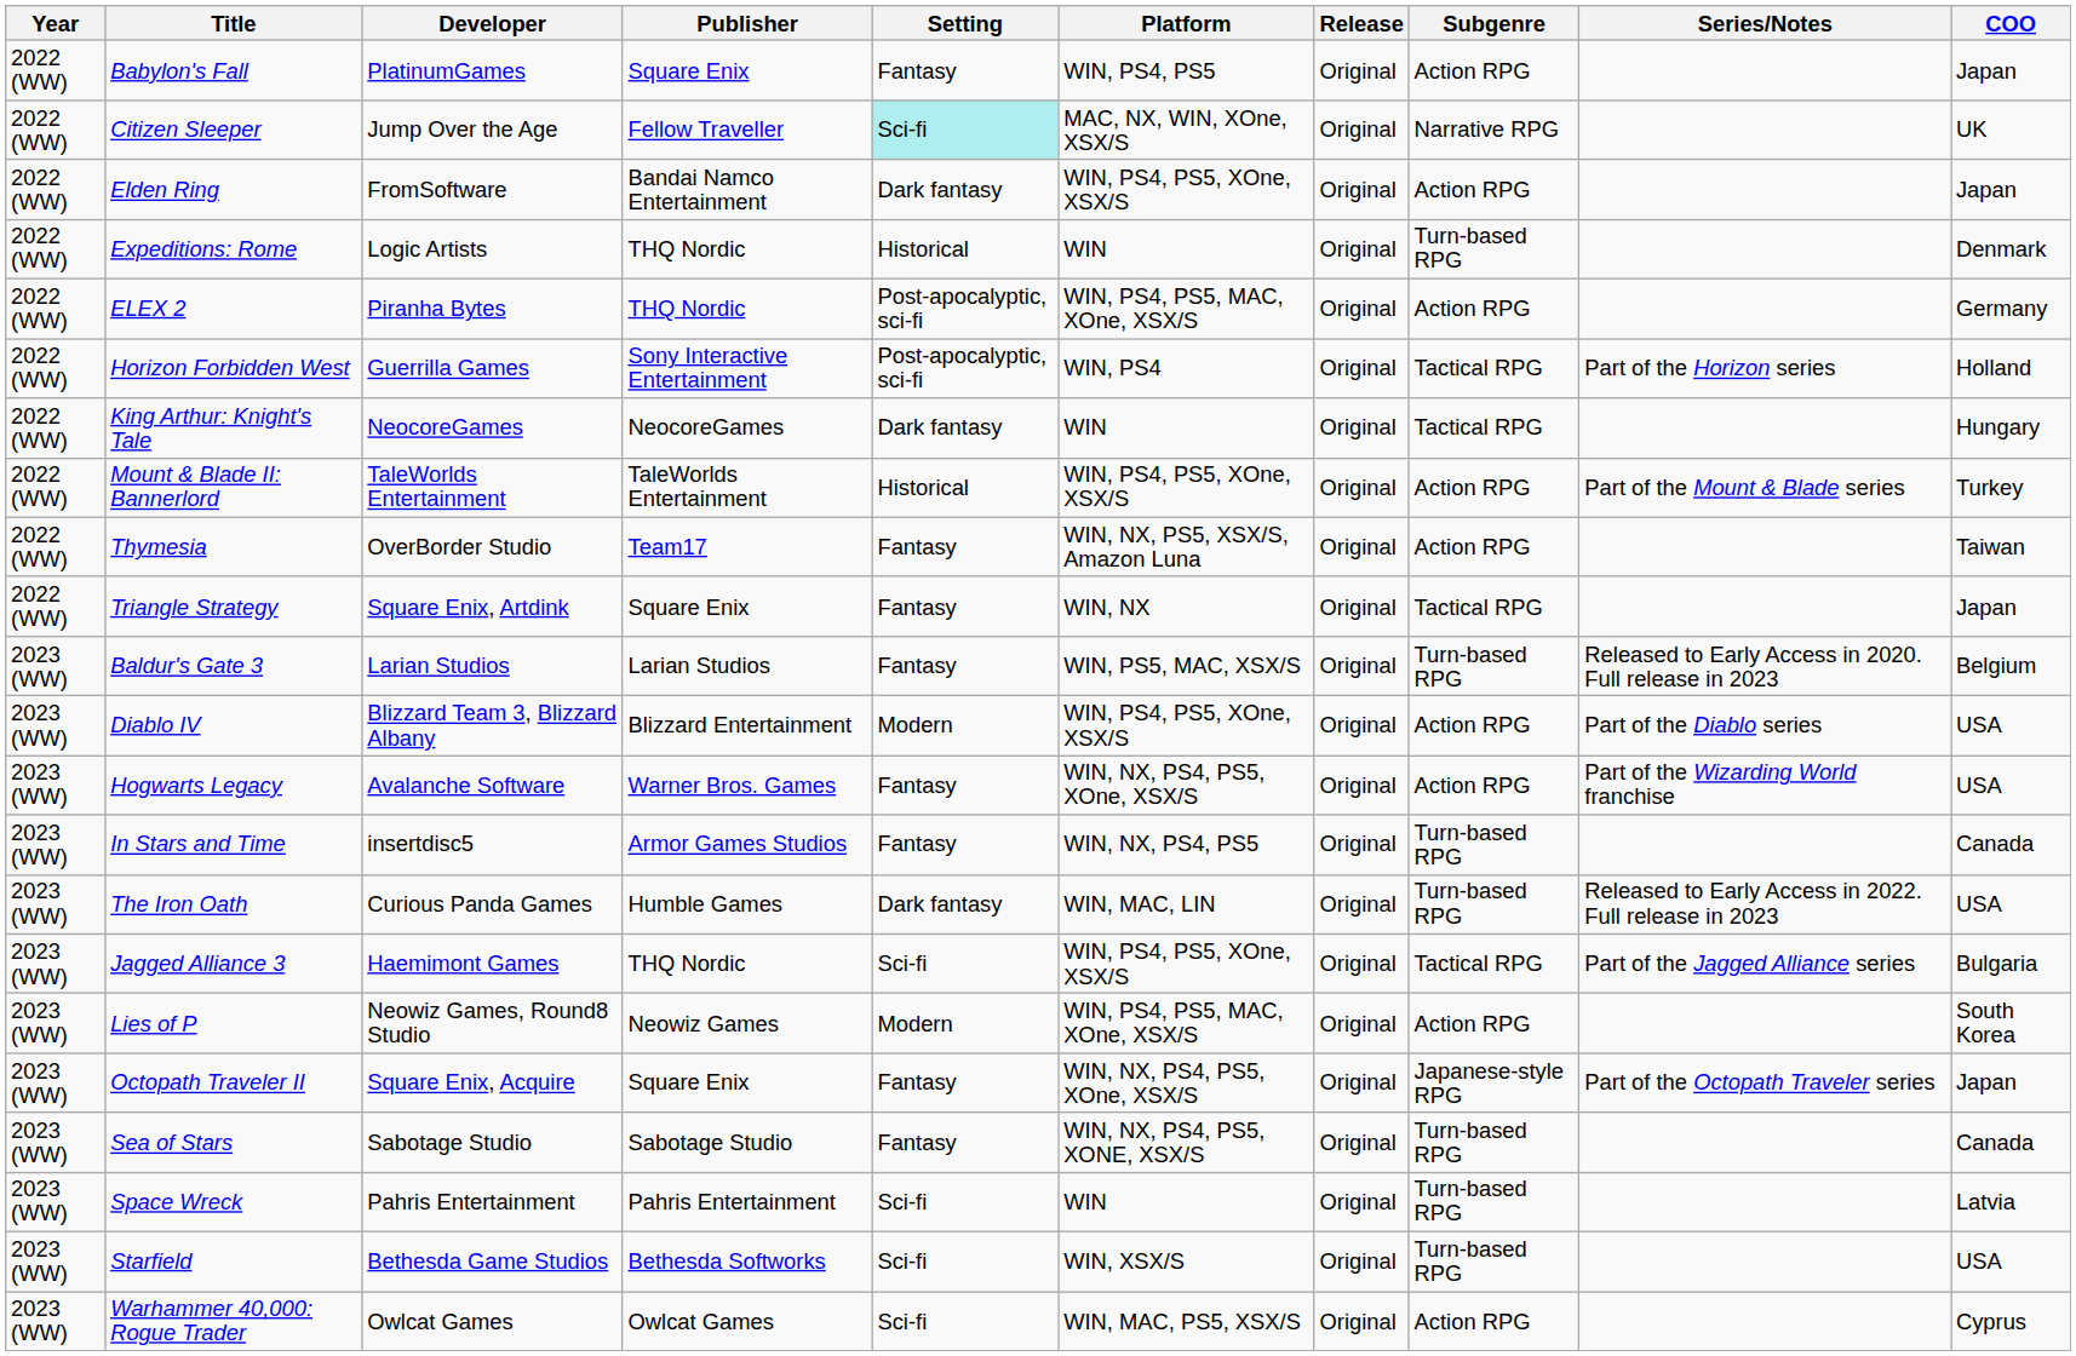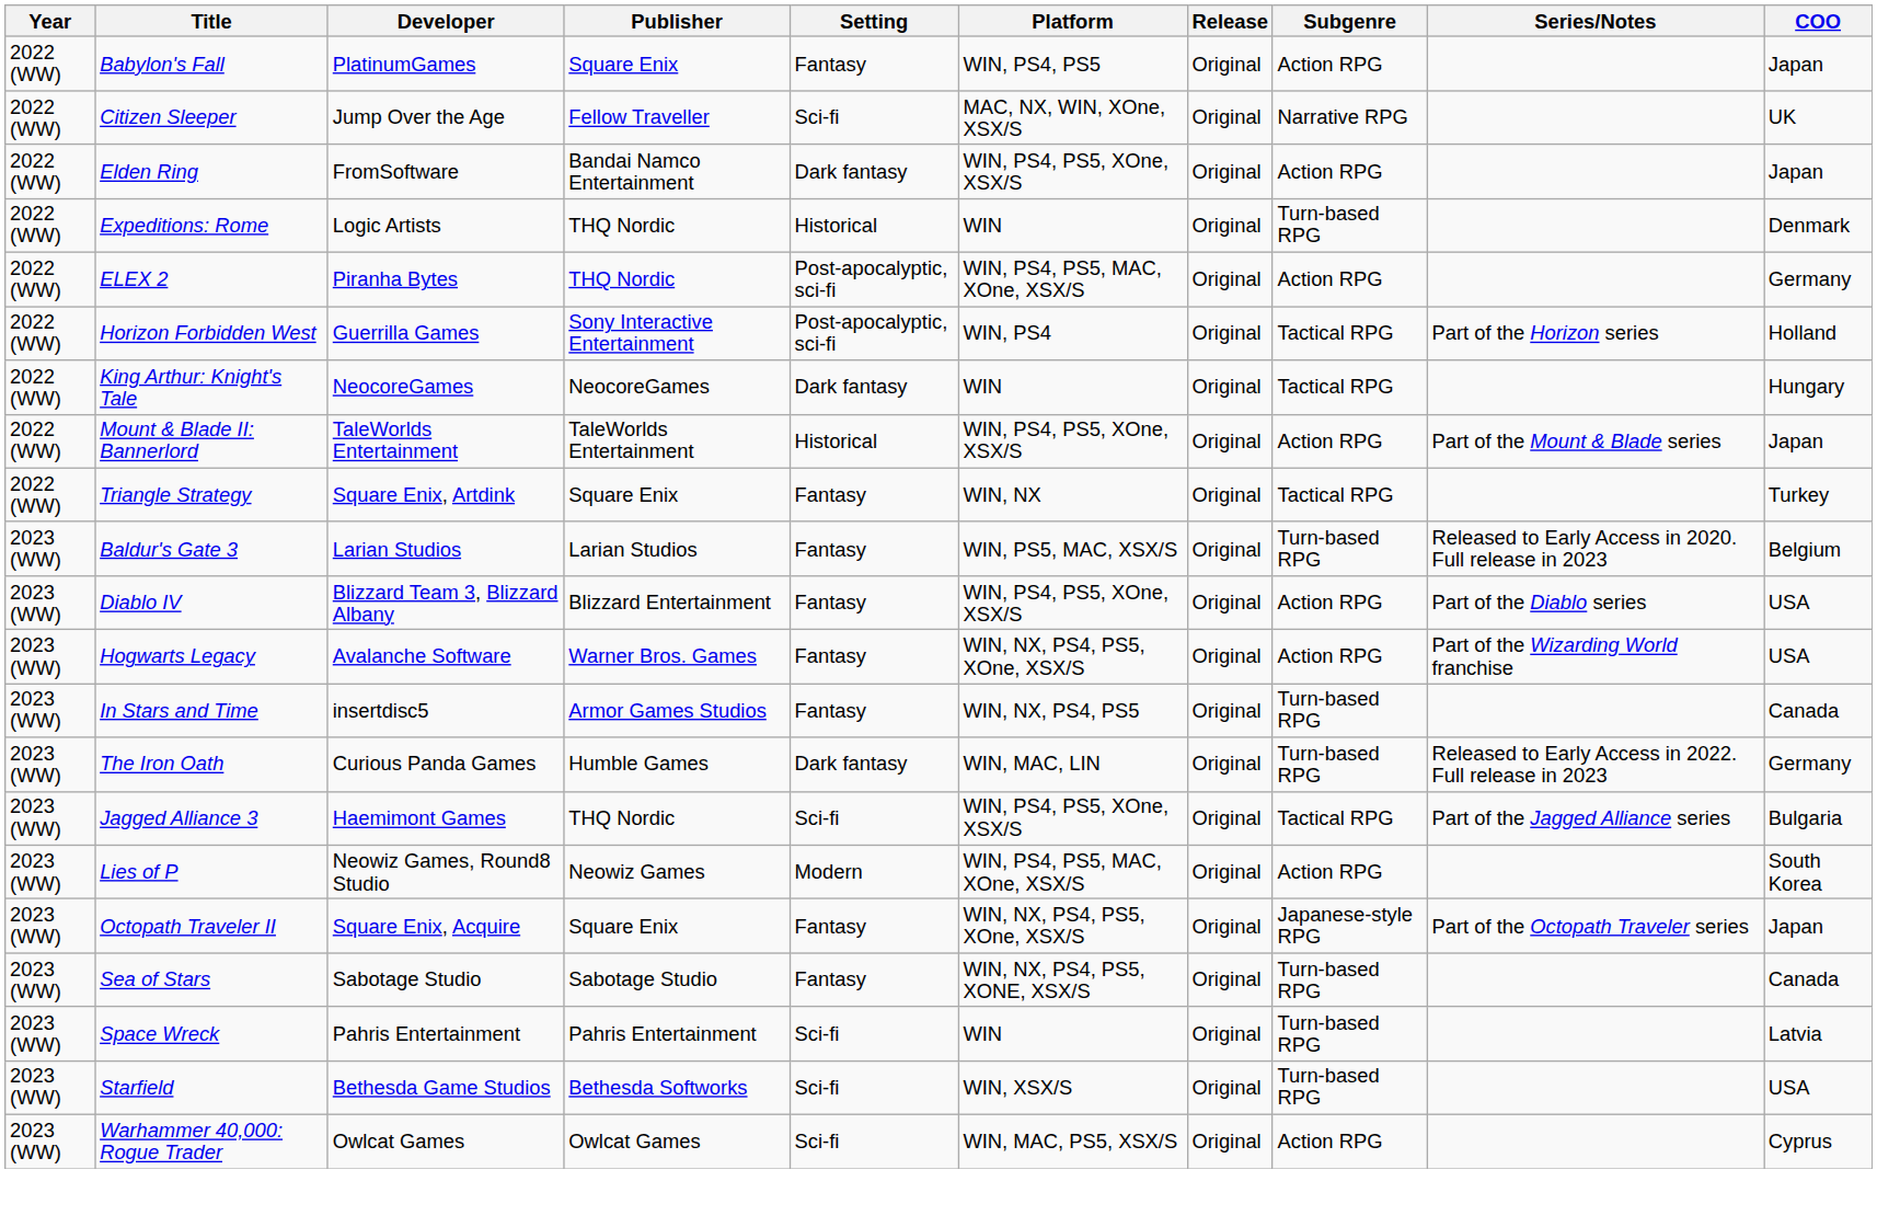 <table class="wikitable sortable" style="font-size:85%;width:100%;">
 <tr>
 <th style="width:4em;">Year</th>
 <th>Title</th>
 <th>Developer</th>
 <th>Publisher</th>
 <th>Setting</th>
 <th>Platform</th>
 <th>Release</th>
 <th>Subgenre</th>
 <th>Series/Notes</th>
 <th><a href='#'>COO</a></th>
 </tr>
 <tr>
 <td>2022 (WW)</td>
 <td><em><a href='#'>Babylon's Fall</a></em></td>
 <td><a href='#'>PlatinumGames</a></td>
 <td><a href='#'>Square Enix</a></td>
 <td>Fantasy</td>
 <td>WIN, PS4, PS5</td>
 <td>Original</td>
 <td>Action RPG</td>
 <td></td>
 <td>Japan</td>
 </tr>
 <tr>
 <td>2022 (WW)</td>
 <td><em><a href='#'>Citizen Sleeper</a></em></td>
 <td>Jump Over the Age</td>
 <td><a href='#'>Fellow Traveller</a></td>
-<td style="background: paleturquoise;">Sci-fi</td>
+<td>Sci-fi</td>
 <td>MAC, NX, WIN, XOne, XSX/S</td>
 <td>Original</td>
 <td>Narrative RPG</td>
 <td></td>
 <td>UK</td>
 </tr>
 <tr>
 <td>2022 (WW)</td>
 <td><em><a href='#'>Elden Ring</a></em></td>
 <td>FromSoftware</td>
 <td>Bandai Namco Entertainment</td>
 <td>Dark fantasy</td>
 <td>WIN, PS4, PS5, XOne, XSX/S</td>
 <td>Original</td>
 <td>Action RPG</td>
 <td></td>
 <td>Japan</td>
 </tr>
 <tr>
 <td>2022 (WW)</td>
 <td><em><a href='#'>Expeditions: Rome</a></em></td>
 <td>Logic Artists</td>
 <td>THQ Nordic</td>
 <td>Historical</td>
 <td>WIN</td>
 <td>Original</td>
 <td>Turn-based RPG</td>
 <td></td>
 <td>Denmark</td>
 </tr>
 <tr>
 <td>2022 (WW)</td>
 <td><em><a href='#'>ELEX 2</a></em></td>
 <td><a href='#'>Piranha Bytes</a></td>
 <td><a href='#'>THQ Nordic</a></td>
 <td>Post-apocalyptic, sci-fi</td>
 <td>WIN, PS4, PS5, MAC, XOne, XSX/S</td>
 <td>Original</td>
 <td>Action RPG</td>
 <td></td>
 <td>Germany</td>
 </tr>
 <tr>
 <td>2022 (WW)</td>
 <td><em><a href='#'>Horizon Forbidden West</a></em></td>
 <td><a href='#'>Guerrilla Games</a></td>
 <td><a href='#'>Sony Interactive Entertainment</a></td>
 <td>Post-apocalyptic, sci-fi</td>
 <td>WIN, PS4</td>
 <td>Original</td>
 <td>Tactical RPG</td>
 <td>Part of the <em><a href='#'>Horizon</a></em> series</td>
 <td>Holland</td>
 </tr>
 <tr>
 <td>2022 (WW)</td>
 <td><em><a href='#'>King Arthur: Knight's Tale</a></em></td>
 <td><a href='#'>NeocoreGames</a></td>
 <td>NeocoreGames</td>
 <td>Dark fantasy</td>
 <td>WIN</td>
 <td>Original</td>
 <td>Tactical RPG</td>
 <td></td>
 <td>Hungary</td>
 </tr>
 <tr>
 <td>2022 (WW)</td>
 <td><em><a href='#'>Mount & Blade II: Bannerlord</a></em></td>
 <td><a href='#'>TaleWorlds Entertainment</a></td>
 <td>TaleWorlds Entertainment</td>
 <td>Historical</td>
 <td>WIN, PS4, PS5, XOne, XSX/S</td>
 <td>Original</td>
 <td>Action RPG</td>
 <td>Part of the <em><a href='#'>Mount & Blade</a></em> series</td>
-<td>Turkey</td>
-</tr>
-<tr>
-<td>2022 (WW)</td>
-<td><em><a href='#'>Thymesia</a></em></td>
-<td>OverBorder Studio</td>
-<td><a href='#'>Team17</a></td>
-<td>Fantasy</td>
-<td>WIN, NX, PS5, XSX/S, Amazon Luna</td>
-<td>Original</td>
-<td>Action RPG</td>
-<td></td>
-<td>Taiwan</td>
+<td>Japan</td>
 </tr>
 <tr>
 <td>2022 (WW)</td>
 <td><em><a href='#'>Triangle Strategy</a></em></td>
 <td><a href='#'>Square Enix</a>, <a href='#'>Artdink</a></td>
 <td>Square Enix</td>
 <td>Fantasy</td>
 <td>WIN, NX</td>
 <td>Original</td>
 <td>Tactical RPG</td>
 <td></td>
-<td>Japan</td>
+<td>Turkey</td>
 </tr>
 <tr>
 <td>2023 (WW)</td>
 <td><em><a href='#'>Baldur's Gate 3</a></em></td>
 <td><a href='#'>Larian Studios</a></td>
 <td>Larian Studios</td>
 <td>Fantasy</td>
 <td>WIN, PS5, MAC, XSX/S</td>
 <td>Original</td>
 <td>Turn-based RPG</td>
 <td>Released to Early Access in 2020. Full release in 2023</td>
 <td>Belgium</td>
 </tr>
 <tr>
 <td>2023 (WW)</td>
 <td><em><a href='#'>Diablo IV</a></em></td>
 <td><a href='#'>Blizzard Team 3</a>, <a href='#'>Blizzard Albany</a></td>
 <td>Blizzard Entertainment</td>
-<td>Modern</td>
+<td>Fantasy</td>
 <td>WIN, PS4, PS5, XOne, XSX/S</td>
 <td>Original</td>
 <td>Action RPG</td>
 <td>Part of the <em><a href='#'>Diablo</a></em> series</td>
 <td>USA</td>
 </tr>
 <tr>
 <td>2023 (WW)</td>
 <td><em><a href='#'>Hogwarts Legacy</a></em></td>
 <td><a href='#'>Avalanche Software</a></td>
 <td><a href='#'>Warner Bros. Games</a></td>
 <td>Fantasy</td>
 <td>WIN, NX, PS4, PS5, XOne, XSX/S</td>
 <td>Original</td>
 <td>Action RPG</td>
 <td>Part of the <em><a href='#'>Wizarding World</a></em> franchise</td>
 <td>USA</td>
 </tr>
 <tr>
 <td>2023 (WW)</td>
 <td><em><a href='#'>In Stars and Time</a></em></td>
 <td>insertdisc5</td>
 <td><a href='#'>Armor Games Studios</a></td>
 <td>Fantasy</td>
 <td>WIN, NX, PS4, PS5</td>
 <td>Original</td>
 <td>Turn-based RPG</td>
 <td></td>
 <td>Canada</td>
 </tr>
 <tr>
 <td>2023 (WW)</td>
 <td><em><a href='#'>The Iron Oath</a></em></td>
 <td>Curious Panda Games</td>
 <td>Humble Games</td>
 <td>Dark fantasy</td>
 <td>WIN, MAC, LIN</td>
 <td>Original</td>
 <td>Turn-based RPG</td>
 <td>Released to Early Access in 2022. Full release in 2023</td>
-<td>USA</td>
+<td>Germany</td>
 </tr>
 <tr>
 <td>2023 (WW)</td>
 <td><em><a href='#'>Jagged Alliance 3</a></em></td>
 <td><a href='#'>Haemimont Games</a></td>
 <td>THQ Nordic</td>
 <td>Sci-fi</td>
 <td>WIN, PS4, PS5, XOne, XSX/S</td>
 <td>Original</td>
 <td>Tactical RPG</td>
 <td>Part of the <em><a href='#'>Jagged Alliance</a></em> series</td>
 <td>Bulgaria</td>
 </tr>
 <tr>
 <td>2023 (WW)</td>
 <td><em><a href='#'>Lies of P</a></em></td>
 <td>Neowiz Games, Round8 Studio</td>
 <td>Neowiz Games</td>
 <td>Modern</td>
 <td>WIN, PS4, PS5, MAC, XOne, XSX/S</td>
 <td>Original</td>
 <td>Action RPG</td>
 <td></td>
 <td>South Korea</td>
 </tr>
 <tr>
 <td>2023 (WW)</td>
 <td><em><a href='#'>Octopath Traveler II</a></em></td>
 <td><a href='#'>Square Enix</a>, <a href='#'>Acquire</a></td>
 <td>Square Enix</td>
 <td>Fantasy</td>
 <td>WIN, NX, PS4, PS5, XOne, XSX/S</td>
 <td>Original</td>
 <td>Japanese-style RPG</td>
 <td>Part of the <em><a href='#'>Octopath Traveler</a></em> series</td>
 <td>Japan</td>
 </tr>
 <tr>
 <td>2023 (WW)</td>
 <td><em><a href='#'>Sea of Stars</a></em></td>
 <td>Sabotage Studio</td>
 <td>Sabotage Studio</td>
 <td>Fantasy</td>
 <td>WIN, NX, PS4, PS5, XONE, XSX/S</td>
 <td>Original</td>
 <td>Turn-based RPG</td>
 <td></td>
 <td>Canada</td>
 </tr>
 <tr>
 <td>2023 (WW)</td>
 <td><em><a href='#'>Space Wreck</a></em></td>
 <td>Pahris Entertainment</td>
 <td>Pahris Entertainment</td>
 <td>Sci-fi</td>
 <td>WIN</td>
 <td>Original</td>
 <td>Turn-based RPG</td>
 <td></td>
 <td>Latvia</td>
 </tr>
 <tr>
 <td>2023 (WW)</td>
 <td><em><a href='#'>Starfield</a></em></td>
 <td><a href='#'>Bethesda Game Studios</a></td>
 <td><a href='#'>Bethesda Softworks</a></td>
 <td>Sci-fi</td>
 <td>WIN, XSX/S</td>
 <td>Original</td>
 <td>Turn-based RPG</td>
 <td></td>
 <td>USA</td>
 </tr>
 <tr>
 <td>2023 (WW)</td>
 <td><em><a href='#'>Warhammer 40,000: Rogue Trader</a></em></td>
 <td>Owlcat Games</td>
 <td>Owlcat Games</td>
 <td>Sci-fi</td>
 <td>WIN, MAC, PS5, XSX/S</td>
 <td>Original</td>
 <td>Action RPG</td>
 <td></td>
 <td>Cyprus</td>
 </tr>
 </table>
